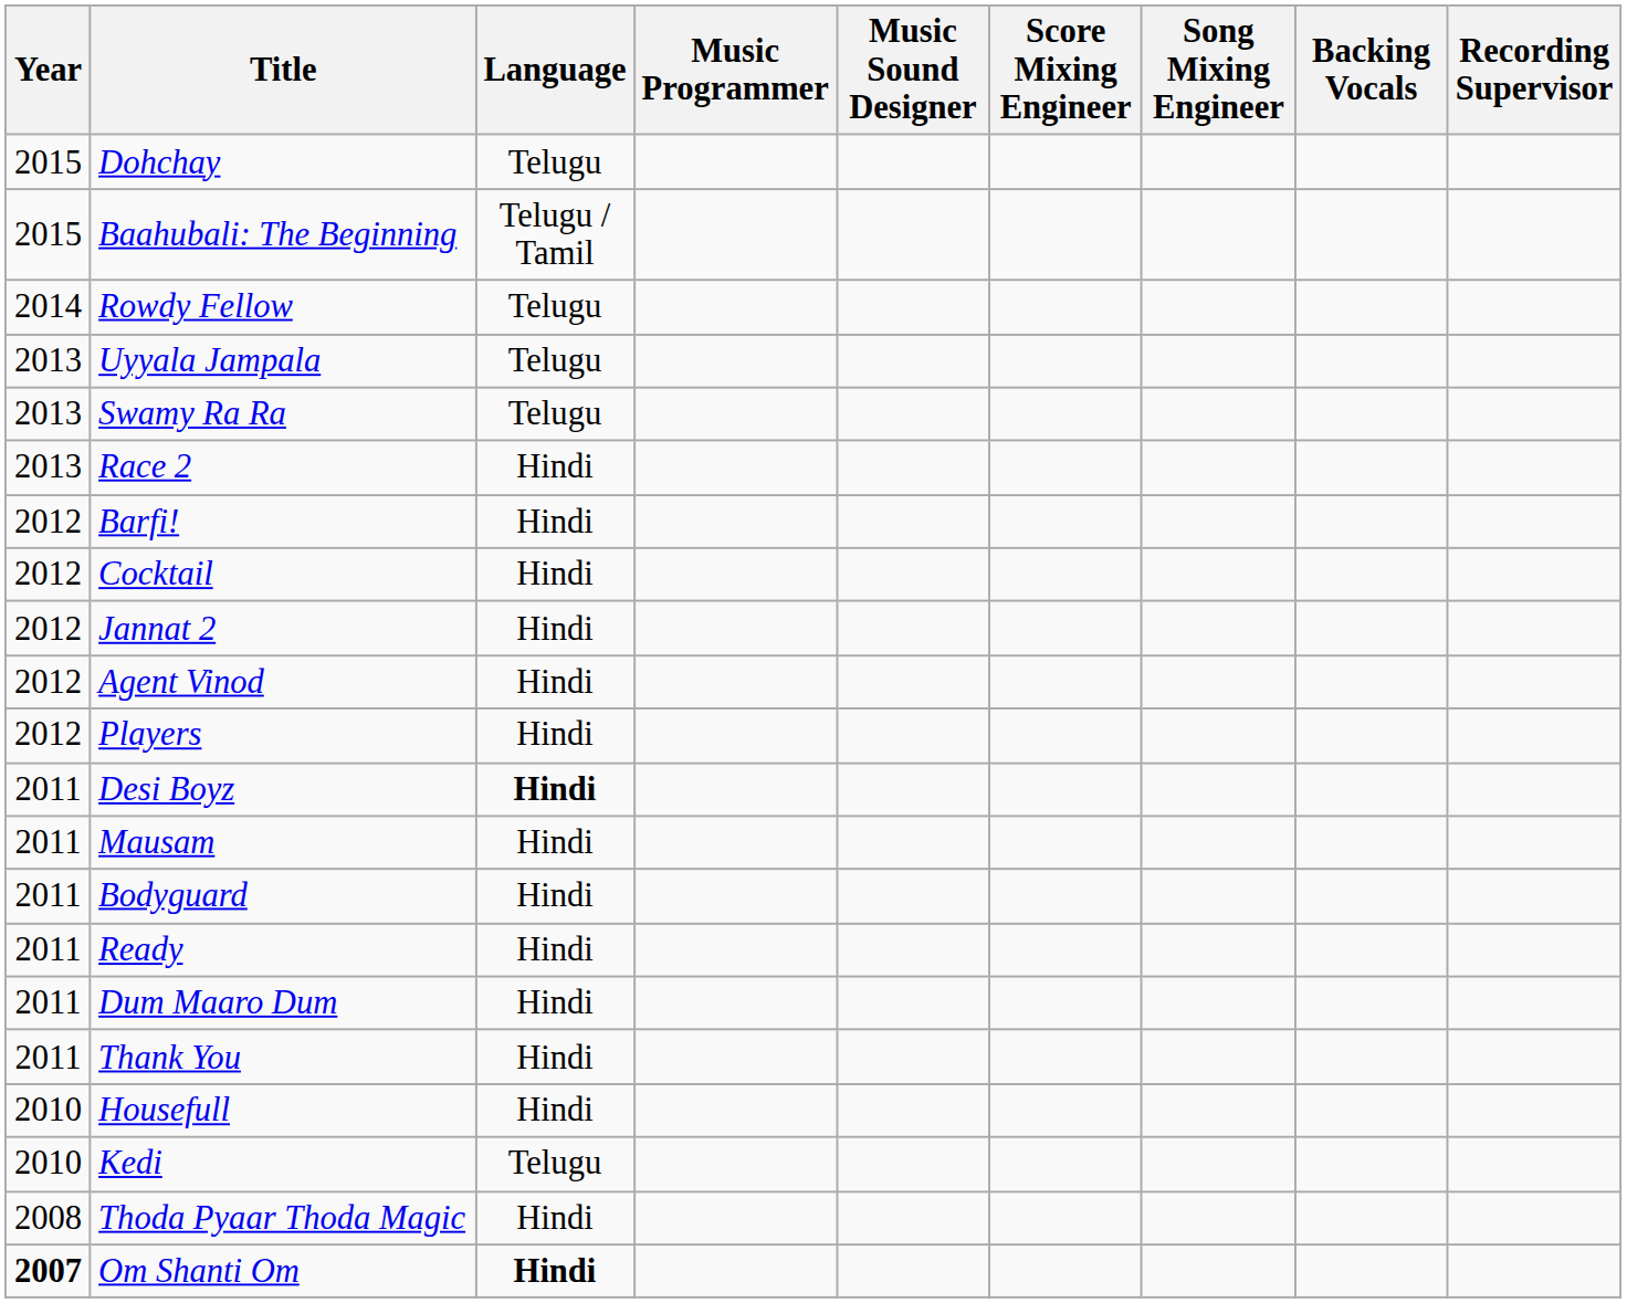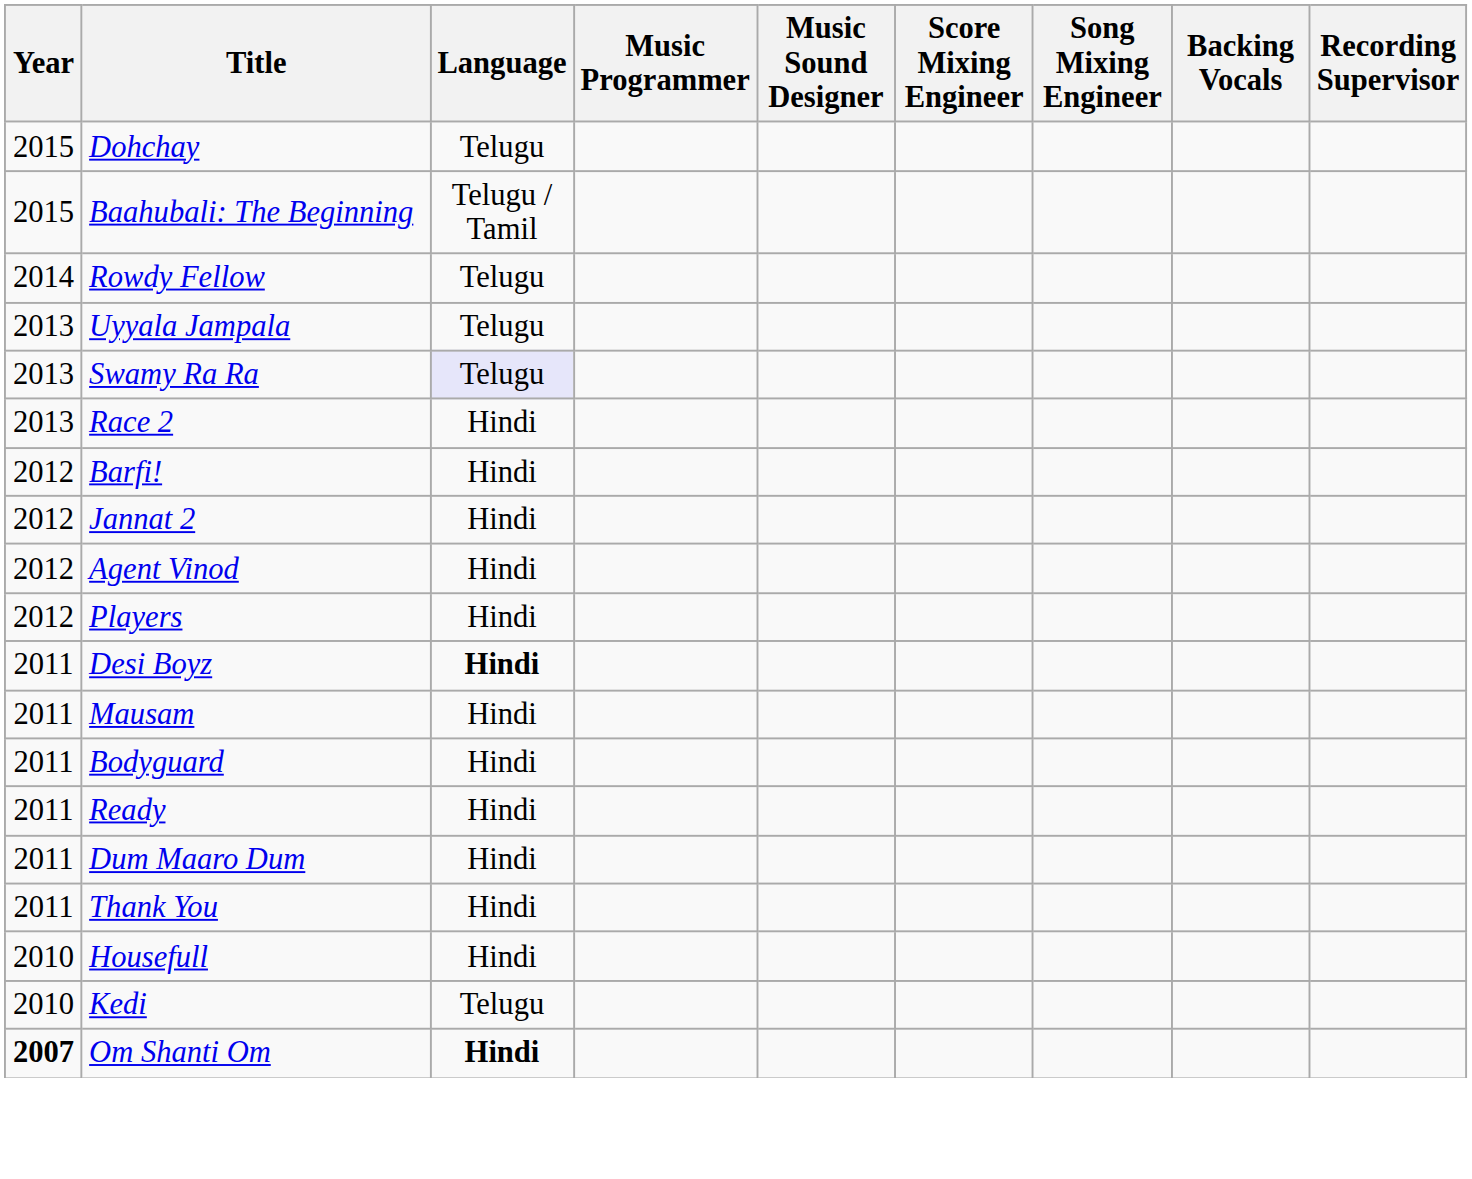 <table class="wikitable">
 <tr>
 <th style="width:33px;">Year</th>
 <th style="width:175px;">Title</th>
 <th style="width:65px">Language</th>
 <th style="width:65px">Music Programmer</th>
 <th style="width:65px">Music Sound Designer</th>
 <th style="width:65px">Score Mixing Engineer</th>
 <th style="width:65px">Song Mixing Engineer</th>
 <th style="width:65px">Backing Vocals</th>
 <th style="width:65px">Recording Supervisor</th>
 </tr>
 <tr style="text-align:center;">
 <td>2015</td>
 <td style="text-align:left;"><em><a href='#'>Dohchay</a></em></td>
 <td>Telugu</td>
 <td></td>
 <td></td>
 <td></td>
 <td></td>
 <td></td>
 <td></td>
 </tr>
 <tr style="text-align:center;">
 <td>2015</td>
 <td style="text-align:left;"><em><a href='#'>Baahubali: The Beginning</a></em></td>
 <td>Telugu / Tamil</td>
 <td></td>
 <td></td>
 <td></td>
 <td></td>
 <td></td>
 <td></td>
 </tr>
 <tr style="text-align:center;">
 <td>2014</td>
 <td style="text-align:left;"><em><a href='#'>Rowdy Fellow</a></em></td>
 <td>Telugu</td>
 <td></td>
 <td></td>
 <td></td>
 <td></td>
 <td></td>
 <td></td>
 </tr>
 <tr style="text-align:center;">
 <td>2013</td>
 <td style="text-align:left;"><em><a href='#'>Uyyala Jampala</a></em></td>
 <td>Telugu</td>
 <td></td>
 <td></td>
 <td></td>
 <td></td>
 <td></td>
 <td></td>
 </tr>
 <tr style="text-align:center;">
 <td>2013</td>
 <td style="text-align:left;"><em><a href='#'>Swamy Ra Ra</a></em></td>
-<td>Telugu</td>
+<td style="background: lavender;">Telugu</td>
 <td></td>
 <td></td>
 <td></td>
 <td></td>
 <td></td>
 <td></td>
 </tr>
 <tr style="text-align:center;">
 <td>2013</td>
 <td style="text-align:left;"><em><a href='#'>Race 2</a></em></td>
 <td>Hindi</td>
 <td></td>
 <td></td>
 <td></td>
 <td></td>
 <td></td>
 <td></td>
 </tr>
 <tr style="text-align:center;">
 <td>2012</td>
 <td style="text-align:left;"><em><a href='#'>Barfi!</a></em></td>
-<td>Hindi</td>
-<td></td>
-<td></td>
-<td></td>
-<td></td>
-<td></td>
-<td></td>
-</tr>
-<tr style="text-align:center;">
-<td>2012</td>
-<td style="text-align:left;"><a href='#'><em>Cocktail</em></a></td>
 <td>Hindi</td>
 <td></td>
 <td></td>
 <td></td>
 <td></td>
 <td></td>
 <td></td>
 </tr>
 <tr style="text-align:center;">
 <td>2012</td>
 <td style="text-align:left;"><em><a href='#'>Jannat 2</a></em></td>
 <td>Hindi</td>
 <td></td>
 <td></td>
 <td></td>
 <td></td>
 <td></td>
 <td></td>
 </tr>
 <tr style="text-align:center;">
 <td>2012</td>
 <td style="text-align:left;"><a href='#'><em>Agent Vinod</em></a></td>
 <td>Hindi</td>
 <td></td>
 <td></td>
 <td></td>
 <td></td>
 <td></td>
 <td></td>
 </tr>
 <tr style="text-align:center;">
 <td>2012</td>
 <td style="text-align:left;"><a href='#'><em>Players</em></a></td>
 <td>Hindi</td>
 <td></td>
 <td></td>
 <td></td>
 <td></td>
 <td></td>
 <td></td>
 </tr>
 <tr style="text-align:center;">
 <td>2011</td>
 <td style="text-align:left;"><em><a href='#'>Desi Boyz</a></em></td>
 <td><strong>Hindi</strong></td>
 <td></td>
 <td></td>
 <td></td>
 <td></td>
 <td></td>
 <td></td>
 </tr>
 <tr style="text-align:center;">
 <td>2011</td>
 <td style="text-align:left;"><a href='#'><em>Mausam</em></a></td>
 <td>Hindi</td>
 <td></td>
 <td></td>
 <td></td>
 <td></td>
 <td></td>
 <td></td>
 </tr>
 <tr style="text-align:center;">
 <td>2011</td>
 <td style="text-align:left;"><a href='#'><em>Bodyguard</em></a></td>
 <td>Hindi</td>
 <td></td>
 <td></td>
 <td></td>
 <td></td>
 <td></td>
 <td></td>
 </tr>
 <tr style="text-align:center;">
 <td>2011</td>
 <td style="text-align:left;"><a href='#'><em>Ready</em></a></td>
 <td>Hindi</td>
 <td></td>
 <td></td>
 <td></td>
 <td></td>
 <td></td>
 <td></td>
 </tr>
 <tr style="text-align:center;">
 <td>2011</td>
 <td style="text-align:left;"><a href='#'><em>Dum Maaro Dum</em></a></td>
 <td>Hindi</td>
 <td></td>
 <td></td>
 <td></td>
 <td></td>
 <td></td>
 <td></td>
 </tr>
 <tr style="text-align:center;">
 <td>2011</td>
 <td style="text-align:left;"><a href='#'><em>Thank You</em></a></td>
 <td>Hindi</td>
 <td></td>
 <td></td>
 <td></td>
 <td></td>
 <td></td>
 <td></td>
 </tr>
 <tr style="text-align:center;">
 <td>2010</td>
 <td style="text-align:left;"><a href='#'><em>Housefull</em></a></td>
 <td>Hindi</td>
 <td></td>
 <td></td>
 <td></td>
 <td></td>
 <td></td>
 <td></td>
 </tr>
 <tr style="text-align:center;">
 <td>2010</td>
 <td style="text-align:left;"><a href='#'><em>Kedi</em></a></td>
 <td>Telugu</td>
 <td></td>
 <td></td>
 <td></td>
 <td></td>
 <td></td>
 <td></td>
 </tr>
 <tr style="text-align:center;">
-<td>2008</td>
-<td style="text-align:left;"><em><a href='#'>Thoda Pyaar Thoda Magic</a></em></td>
-<td>Hindi</td>
-<td></td>
-<td></td>
-<td></td>
-<td></td>
-<td></td>
-<td></td>
-</tr>
-<tr style="text-align:center;">
 <td><strong>2007</strong></td>
 <td style="text-align:left;"><em><a href='#'>Om Shanti Om</a></em></td>
 <td><strong>Hindi</strong></td>
 <td></td>
 <td></td>
 <td></td>
 <td></td>
 <td></td>
 <td></td>
 </tr>
 </table>
